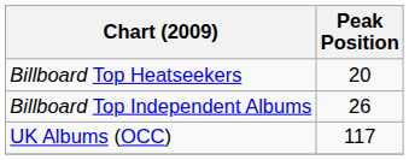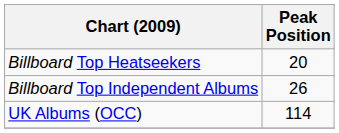 <table class="wikitable sortable">
 <tr>
 <th align="left">Chart (2009)</th>
 <th align="left">Peak<br>Position</th>
 </tr>
 <tr>
 <td align="left"><em>Billboard</em> <a href='#'>Top Heatseekers</a></td>
 <td align="center">20</td>
 </tr>
 <tr>
 <td align="left"><em>Billboard</em> <a href='#'>Top Independent Albums</a></td>
 <td align="center">26</td>
 </tr>
 <tr>
 <td><a href='#'>UK Albums</a> (<a href='#'>OCC</a>)</td>
-<td align="center">117</td>
+<td align="center">114</td>
 </tr>
 <tr>
 </tr>
 </table>
